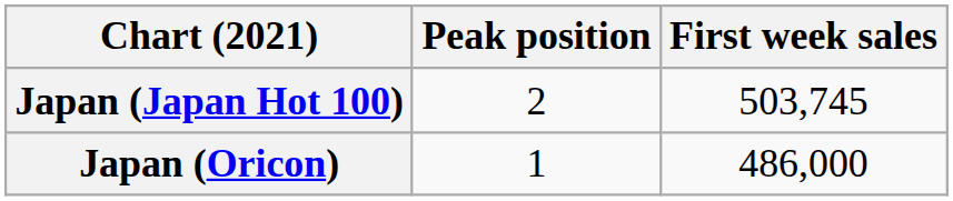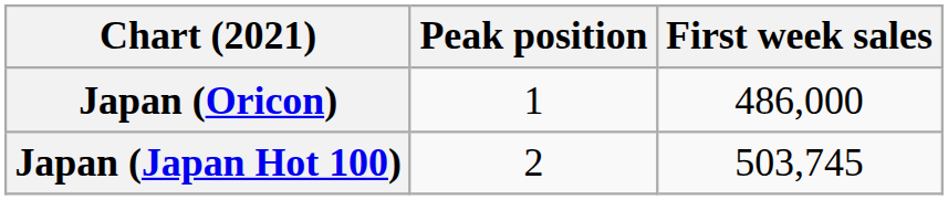 <table class="wikitable plainrowheaders" style="text-align:center">
 <tr>
 <th scope="col">Chart (2021)</th>
 <th scope="col">Peak position</th>
 <th scope="col">First week sales</th>
 </tr>
 <tr>
+<th scope="row">Japan (<a href='#'>Oricon</a>)</th>
+<td>1</td>
+<td>486,000</td>
+</tr>
+<tr>
 <th scope="row">Japan (<a href='#'>Japan Hot 100</a>)</th>
 <td>2</td>
 <td>503,745</td>
 </tr>
-<tr>
-<th scope="row">Japan (<a href='#'>Oricon</a>)</th>
-<td>1</td>
-<td>486,000</td>
-</tr>
 </table>
